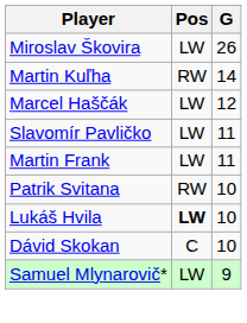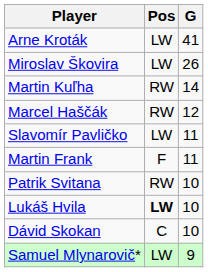 <table class="wikitable" style="text-align:center;">
 <tr>
 <th>Player</th>
 <th>Pos</th>
 <th>G</th>
+</tr>
+<tr>
+<td style="text-align:left;"><a href='#'>Arne Kroták</a></td>
+<td>LW</td>
+<td>41</td>
 </tr>
 <tr>
 <td style="text-align:left;"><a href='#'>Miroslav Škovira</a></td>
 <td>LW</td>
 <td>26</td>
 </tr>
 <tr>
 <td style="text-align:left;"><a href='#'>Martin Kuľha</a></td>
 <td>RW</td>
 <td>14</td>
 </tr>
 <tr>
 <td style="text-align:left;"><a href='#'>Marcel Haščák</a></td>
-<td>LW</td>
+<td>RW</td>
 <td>12</td>
 </tr>
 <tr>
 <td style="text-align:left;"><a href='#'>Slavomír Pavličko</a></td>
 <td>LW</td>
 <td>11</td>
 </tr>
 <tr>
 <td style="text-align:left;"><a href='#'>Martin Frank</a></td>
-<td>LW</td>
+<td>F</td>
 <td>11</td>
 </tr>
 <tr>
 <td style="text-align:left;"><a href='#'>Patrik Svitana</a></td>
 <td>RW</td>
 <td>10</td>
 </tr>
 <tr>
 <td style="text-align:left;"><a href='#'>Lukáš Hvila</a></td>
 <td><strong>LW</strong></td>
 <td>10</td>
 </tr>
 <tr>
 <td style="text-align:left;"><a href='#'>Dávid Skokan</a></td>
 <td>C</td>
 <td>10</td>
 </tr>
 <tr style="background:#cfc;">
 <td style="text-align:left;"><a href='#'>Samuel Mlynarovič</a>*</td>
 <td>LW</td>
 <td>9</td>
 </tr>
 </table>
